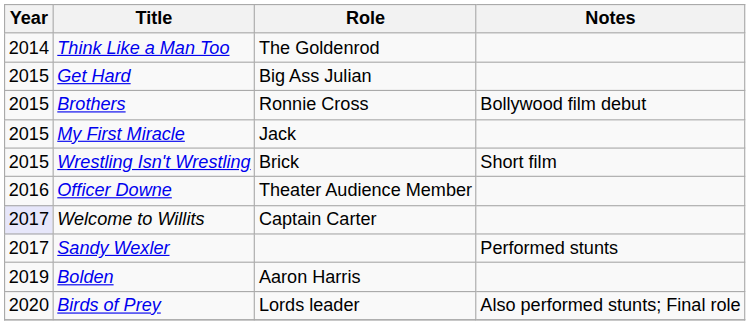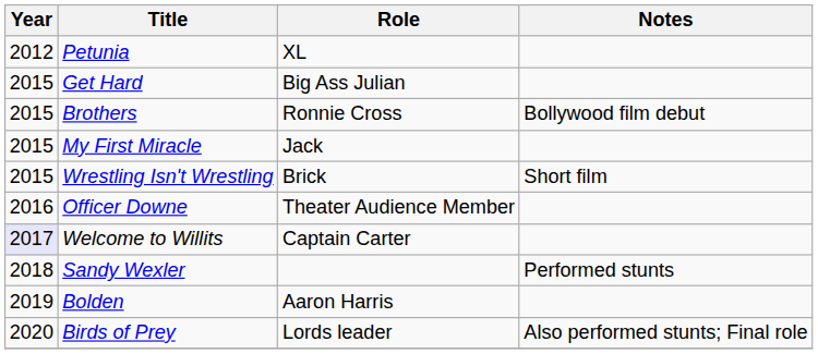 <table class="wikitable sortable">
 <tr>
 <th>Year</th>
 <th>Title</th>
 <th>Role</th>
 <th class="unsortable">Notes</th>
 </tr>
 <tr>
-<td>2014</td>
-<td><em><a href='#'>Think Like a Man Too</a></em></td>
-<td>The Goldenrod</td>
+<td>2012</td>
+<td><em><a href='#'>Petunia</a></em></td>
+<td>XL</td>
 <td></td>
 </tr>
 <tr>
 <td>2015</td>
 <td><em><a href='#'>Get Hard</a></em></td>
 <td>Big Ass Julian</td>
 <td></td>
 </tr>
 <tr>
 <td>2015</td>
 <td><em><a href='#'>Brothers</a></em></td>
 <td>Ronnie Cross</td>
 <td>Bollywood film debut</td>
 </tr>
 <tr>
 <td>2015</td>
 <td><em><a href='#'>My First Miracle</a></em></td>
 <td>Jack</td>
 <td></td>
 </tr>
 <tr>
 <td>2015</td>
 <td><em><a href='#'>Wrestling Isn't Wrestling</a></em></td>
 <td>Brick</td>
 <td>Short film</td>
 </tr>
 <tr>
 <td>2016</td>
 <td><em><a href='#'>Officer Downe</a></em></td>
 <td>Theater Audience Member</td>
 <td></td>
 </tr>
 <tr>
 <td style="background: lavender;">2017</td>
 <td><em>Welcome to Willits</em></td>
 <td>Captain Carter</td>
 <td></td>
 </tr>
 <tr>
-<td>2017</td>
+<td>2018</td>
 <td><em><a href='#'>Sandy Wexler</a></em></td>
 <td></td>
 <td>Performed stunts</td>
 </tr>
 <tr>
 <td>2019</td>
 <td><em><a href='#'>Bolden</a></em></td>
 <td>Aaron Harris</td>
 <td></td>
 </tr>
 <tr>
 <td>2020</td>
 <td><em><a href='#'>Birds of Prey</a></em></td>
 <td>Lords leader</td>
 <td>Also performed stunts; Final role</td>
 </tr>
 <tr>
 </tr>
 </table>
